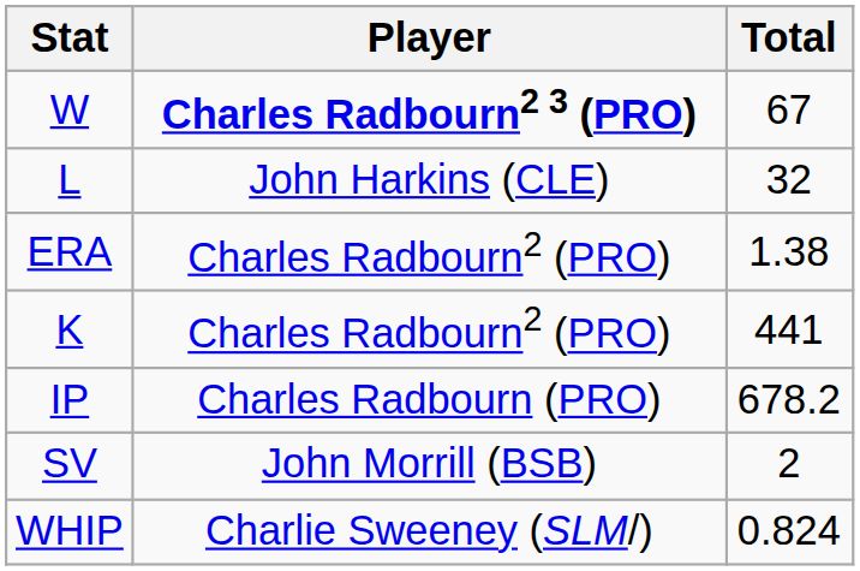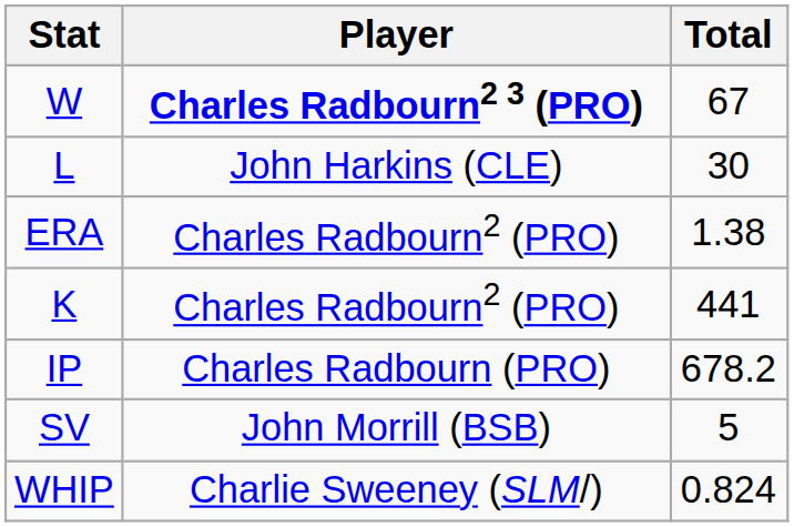 <table class="wikitable" style="text-align:center;">
 <tr>
 <th style="width:15%;">Stat</th>
 <th>Player</th>
 <th style="width:15%;">Total</th>
 </tr>
 <tr>
 <td><a href='#'>W</a></td>
 <td><strong><a href='#'>Charles Radbourn</a><sup>2 3</sup> (<a href='#'>PRO</a>)</strong></td>
 <td>67</td>
 </tr>
 <tr>
 <td><a href='#'>L</a></td>
 <td><a href='#'>John Harkins</a> (<a href='#'>CLE</a>)</td>
-<td>32</td>
+<td>30</td>
 </tr>
 <tr>
 <td><a href='#'>ERA</a></td>
 <td><a href='#'>Charles Radbourn</a><sup>2</sup> (<a href='#'>PRO</a>)</td>
 <td>1.38</td>
 </tr>
 <tr>
 <td><a href='#'>K</a></td>
 <td><a href='#'>Charles Radbourn</a><sup>2</sup> (<a href='#'>PRO</a>)</td>
 <td>441</td>
 </tr>
 <tr>
 <td><a href='#'>IP</a></td>
 <td><a href='#'>Charles Radbourn</a> (<a href='#'>PRO</a>)</td>
 <td>678.2</td>
 </tr>
 <tr>
 <td><a href='#'>SV</a></td>
 <td><a href='#'>John Morrill</a> (<a href='#'>BSB</a>)</td>
-<td>2</td>
+<td>5</td>
 </tr>
 <tr>
 <td><a href='#'>WHIP</a></td>
 <td><a href='#'>Charlie Sweeney</a> (<a href='#'><em>SLM</em></a>/)</td>
 <td>0.824</td>
 </tr>
 </table>
